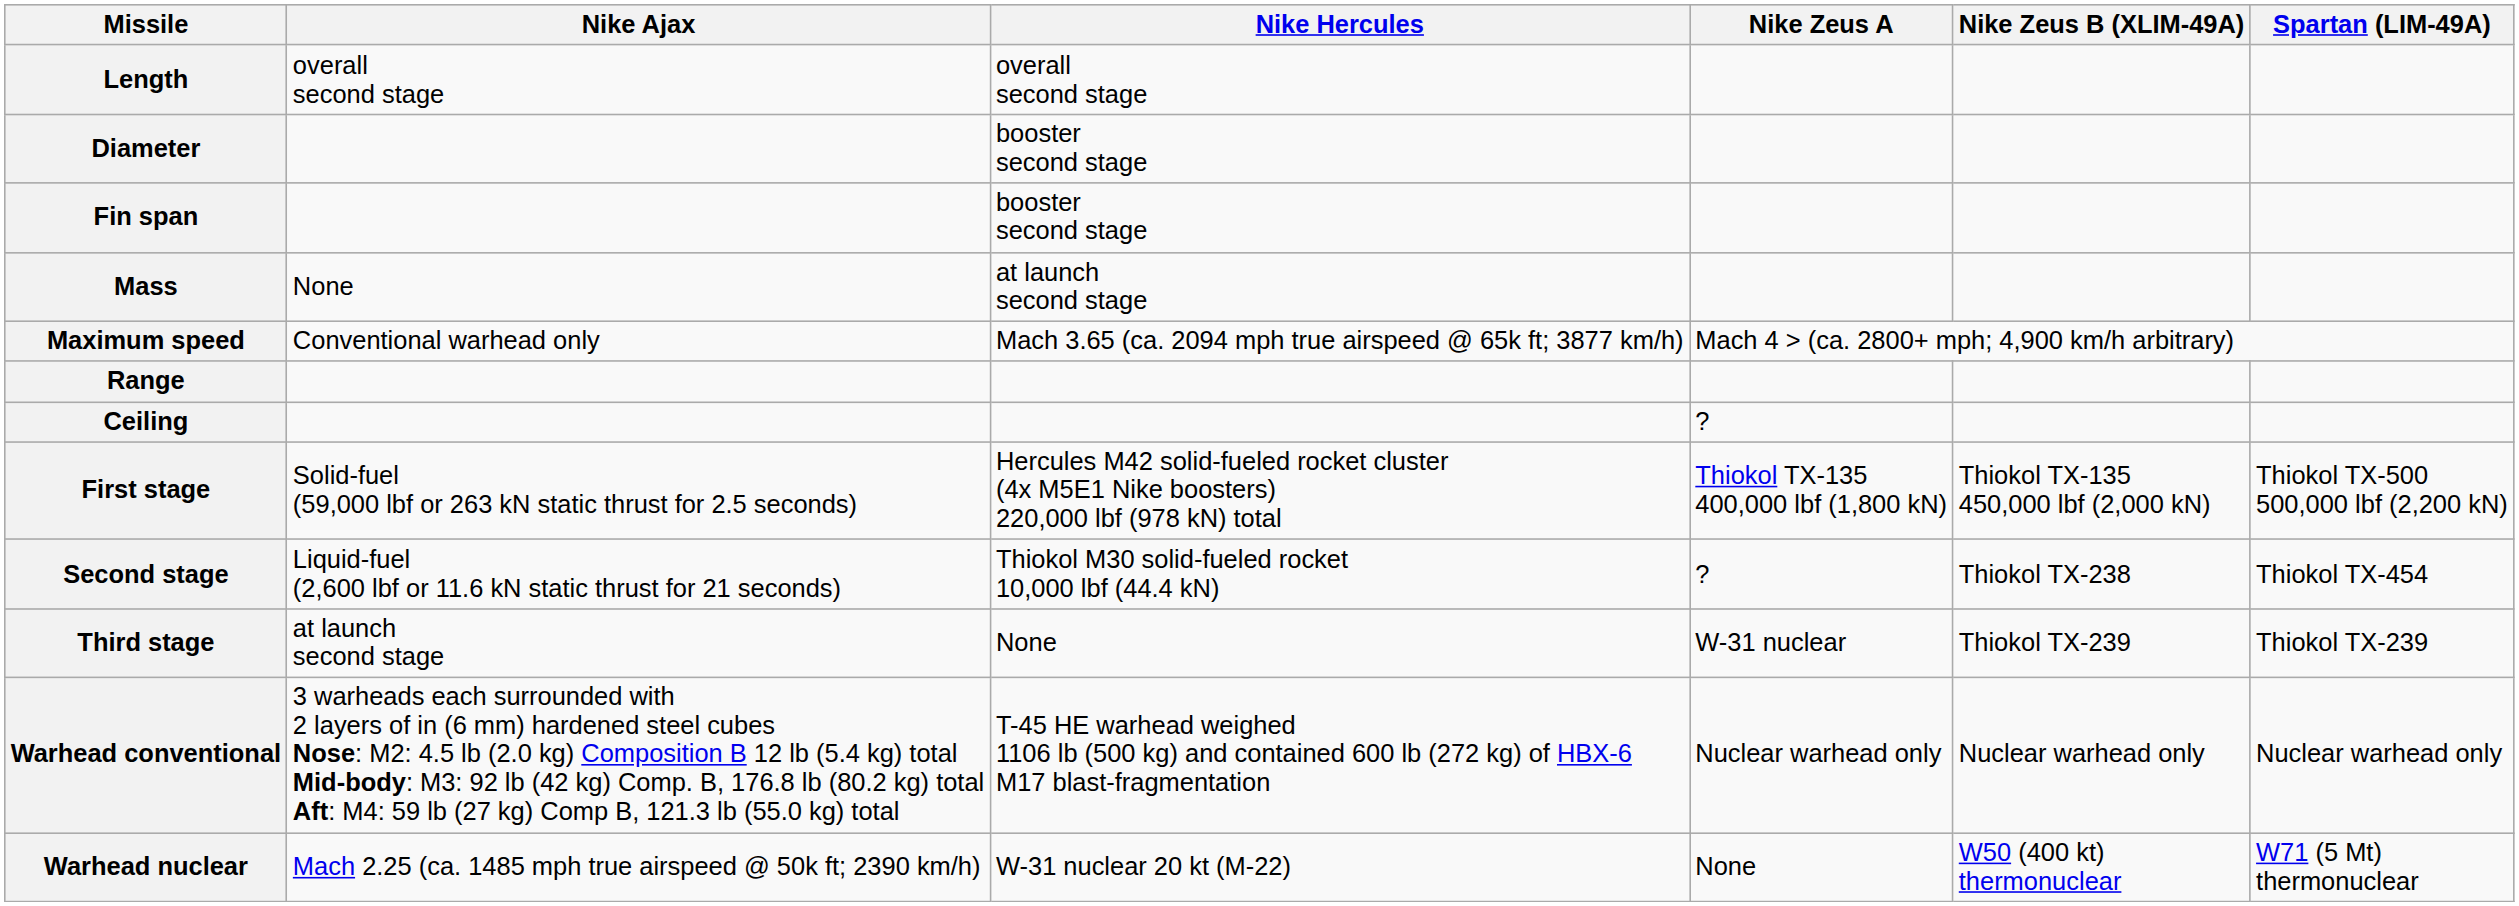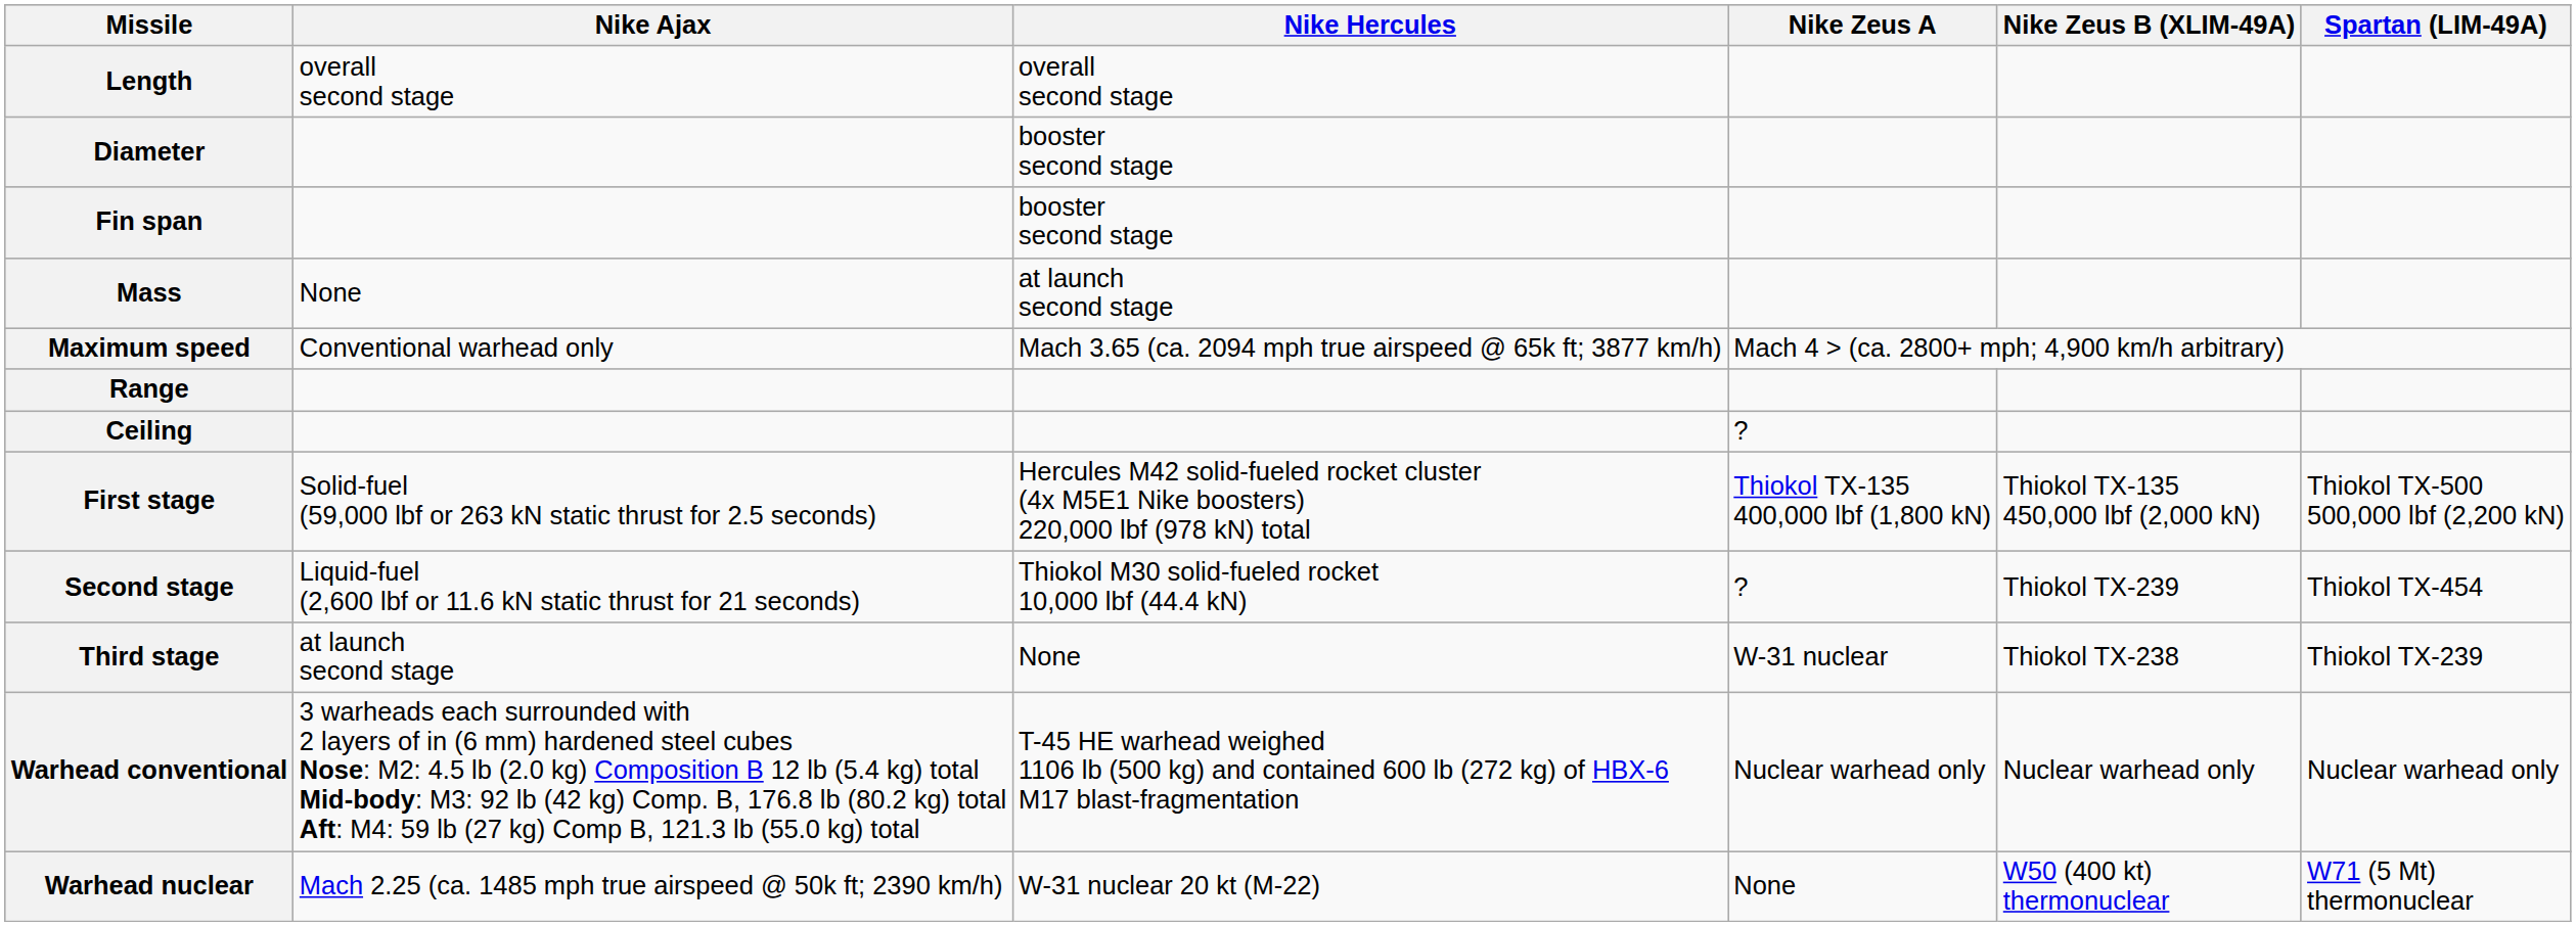 <table class="wikitable">
 <tr>
 <th>Missile</th>
 <th>Nike Ajax</th>
 <th><a href='#'>Nike Hercules</a></th>
 <th>Nike Zeus A</th>
 <th>Nike Zeus B (XLIM-49A)</th>
 <th><a href='#'>Spartan</a> (LIM-49A)</th>
 </tr>
 <tr>
 <th>Length</th>
 <td> overall<br>second stage</td>
 <td> overall<br> second stage</td>
 <td></td>
 <td></td>
 <td></td>
 </tr>
 <tr>
 <th>Diameter</th>
 <td></td>
 <td> booster<br> second stage</td>
 <td></td>
 <td></td>
 <td></td>
 </tr>
 <tr>
 <th>Fin span</th>
 <td></td>
 <td> booster<br> second stage</td>
 <td></td>
 <td></td>
 <td></td>
 </tr>
 <tr>
 <th>Mass</th>
 <td>None</td>
 <td> at launch<br> second stage</td>
 <td></td>
 <td></td>
 <td></td>
 </tr>
 <tr>
 <th>Maximum speed</th>
 <td>Conventional warhead only</td>
 <td>Mach 3.65 (ca. 2094 mph true airspeed @ 65k ft; 3877 km/h)</td>
 <td colspan=3>Mach 4 > (ca. 2800+ mph; 4,900 km/h arbitrary)</td>
 </tr>
 <tr>
 <th>Range</th>
 <td></td>
 <td></td>
 <td></td>
 <td></td>
 <td></td>
 </tr>
 <tr>
 <th>Ceiling</th>
 <td></td>
 <td></td>
 <td>?</td>
 <td></td>
 <td></td>
 </tr>
 <tr>
 <th>First stage</th>
 <td>Solid-fuel<br>(59,000 lbf or 263 kN static thrust for 2.5 seconds)</td>
 <td>Hercules M42 solid-fueled rocket cluster<br>(4x M5E1 Nike boosters)<br>220,000 lbf (978 kN) total</td>
 <td><a href='#'>Thiokol</a> TX-135<br>400,000 lbf (1,800 kN)</td>
 <td>Thiokol TX-135<br>450,000 lbf (2,000 kN)</td>
 <td>Thiokol TX-500<br>500,000 lbf (2,200 kN)</td>
 </tr>
 <tr>
 <th>Second stage</th>
 <td>Liquid-fuel<br>(2,600 lbf or 11.6 kN static thrust for 21 seconds)</td>
 <td>Thiokol M30 solid-fueled rocket<br>10,000 lbf (44.4 kN)</td>
 <td>?</td>
-<td>Thiokol TX-238</td>
+<td>Thiokol TX-239</td>
 <td>Thiokol TX-454</td>
 </tr>
 <tr>
 <th>Third stage</th>
 <td> at launch<br> second stage</td>
 <td>None</td>
 <td>W-31 nuclear</td>
-<td>Thiokol TX-239</td>
+<td>Thiokol TX-238</td>
 <td>Thiokol TX-239</td>
 </tr>
 <tr>
 <th>Warhead conventional</th>
 <td>3 warheads each surrounded with<br>2 layers of  in (6 mm) hardened steel cubes<br><strong>Nose</strong>: M2: 4.5 lb (2.0 kg) <a href='#'>Composition B</a> 12 lb (5.4 kg) total<br><strong>Mid-body</strong>: M3: 92 lb (42 kg) Comp. B, 176.8 lb (80.2 kg) total<br><strong>Aft</strong>: M4: 59 lb (27 kg) Comp B, 121.3 lb (55.0 kg) total</td>
 <td>T-45 HE warhead weighed<br>1106 lb (500 kg) and contained 600 lb (272 kg) of <a href='#'>HBX-6</a><br>M17 blast-fragmentation</td>
 <td>Nuclear warhead only</td>
 <td>Nuclear warhead only</td>
 <td>Nuclear warhead only</td>
 </tr>
 <tr>
 <th>Warhead nuclear</th>
 <td><a href='#'>Mach</a> 2.25 (ca. 1485 mph true airspeed  @ 50k ft; 2390 km/h)</td>
 <td>W-31 nuclear 20 kt (M-22)</td>
 <td>None</td>
 <td><a href='#'>W50</a> (400 kt)<br><a href='#'>thermonuclear</a></td>
 <td><a href='#'>W71</a> (5 Mt)<br>thermonuclear</td>
 </tr>
 </table>
